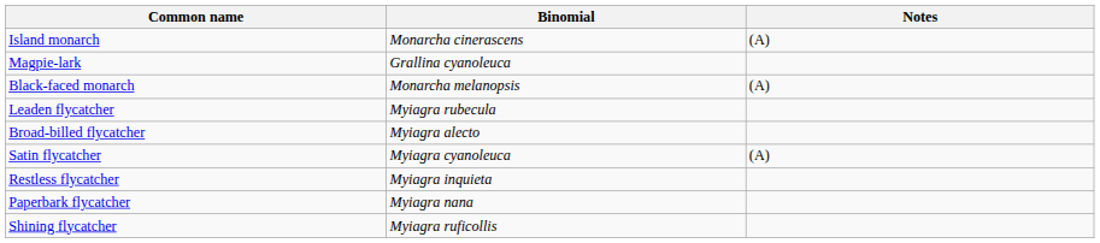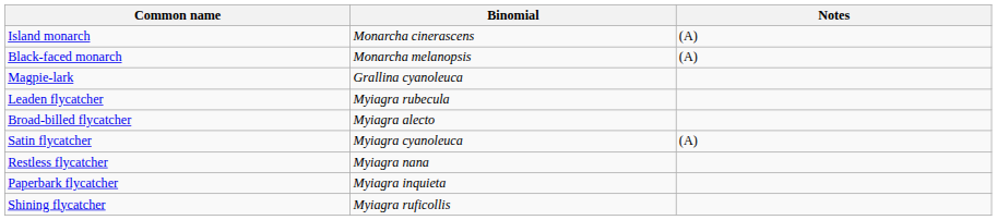 <table style="width:60%;" class="wikitable">
 <tr>
 <th width=35%>Common name</th>
 <th width=33%>Binomial</th>
 <th width=32%>Notes</th>
 </tr>
 <tr>
 <td><a href='#'>Island monarch</a></td>
 <td><em>Monarcha cinerascens</em></td>
 <td>(A)</td>
 </tr>
 <tr>
+<td><a href='#'>Black-faced monarch</a></td>
+<td><em>Monarcha melanopsis</em></td>
+<td>(A)</td>
+</tr>
+<tr>
 <td><a href='#'>Magpie-lark</a></td>
 <td><em>Grallina cyanoleuca</em></td>
 <td></td>
-</tr>
-<tr>
-<td><a href='#'>Black-faced monarch</a></td>
-<td><em>Monarcha melanopsis</em></td>
-<td>(A)</td>
 </tr>
 <tr>
 <td><a href='#'>Leaden flycatcher</a></td>
 <td><em>Myiagra rubecula</em></td>
 <td></td>
 </tr>
 <tr>
 <td><a href='#'>Broad-billed flycatcher</a></td>
 <td><em>Myiagra alecto</em></td>
 <td></td>
 </tr>
 <tr>
 <td><a href='#'>Satin flycatcher</a></td>
 <td><em>Myiagra cyanoleuca</em></td>
 <td>(A)</td>
 </tr>
 <tr>
 <td><a href='#'>Restless flycatcher</a></td>
-<td><em>Myiagra inquieta</em></td>
+<td><em>Myiagra nana</em></td>
 <td></td>
 </tr>
 <tr>
 <td><a href='#'>Paperbark flycatcher</a></td>
-<td><em>Myiagra nana</em></td>
+<td><em>Myiagra inquieta</em></td>
 <td></td>
 </tr>
 <tr>
 <td><a href='#'>Shining flycatcher</a></td>
 <td><em>Myiagra ruficollis</em></td>
 <td></td>
 </tr>
 </table>
